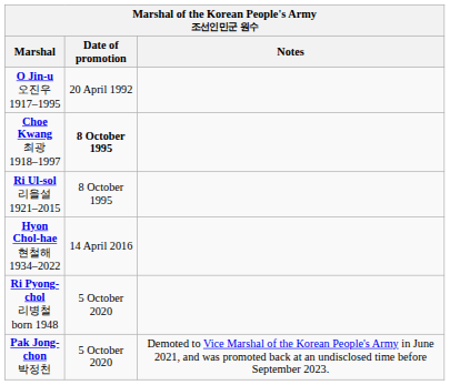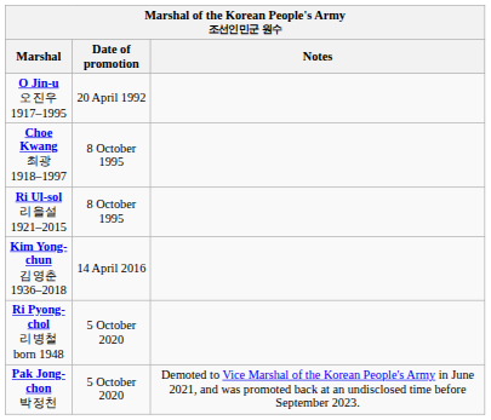 <table class="wikitable" style="text-align:center; width:70%; border:1px #AAAAFF solid">
 <tr>
 <th colspan=3 align="center" width="0"><strong>Marshal of the Korean People's Army</strong><br><small>조선인민군 원수</small></th>
 </tr>
 <tr style="background:#cccccc">
 <th colspan=1 align="center" width="0">Marshal</th>
 <th colspan=1 align="center" width="0">Date of promotion</th>
 <th colspan=1 align="center" width="0">Notes</th>
 </tr>
 <tr>
 <td><strong><a href='#'>O Jin-u</a></strong><br><span>오진우</span><br>1917–1995</td>
 <td>20 April 1992</td>
 <td></td>
 </tr>
 <tr>
 <td><strong><a href='#'>Choe Kwang</a></strong><br><span>최광</span><br>1918–1997</td>
-<td><strong>8 October 1995</strong></td>
+<td>8 October 1995</td>
 <td></td>
 </tr>
 <tr>
 <td><strong><a href='#'>Ri Ul-sol</a></strong><br>리을설<br>1921–2015</td>
 <td>8 October 1995</td>
 <td></td>
 </tr>
 <tr>
-<td><strong><a href='#'>Hyon Chol-hae</a></strong><br>현철해<br>1934–2022</td>
+<td><strong><a href='#'>Kim Yong-chun</a></strong><br>김영춘<br>1936–2018</td>
 <td>14 April 2016</td>
 <td></td>
 </tr>
 <tr>
 <td><strong><a href='#'>Ri Pyong-chol</a></strong><br>리병철<br>born 1948</td>
 <td>5 October 2020</td>
 <td></td>
 </tr>
 <tr>
 <td><strong><a href='#'>Pak Jong-chon</a></strong><br>박정천</td>
 <td>5 October 2020</td>
 <td>Demoted to <a href='#'>Vice Marshal of the Korean People's Army</a> in June 2021, and was promoted back at an undisclosed time before September 2023.</td>
 </tr>
 </table>
